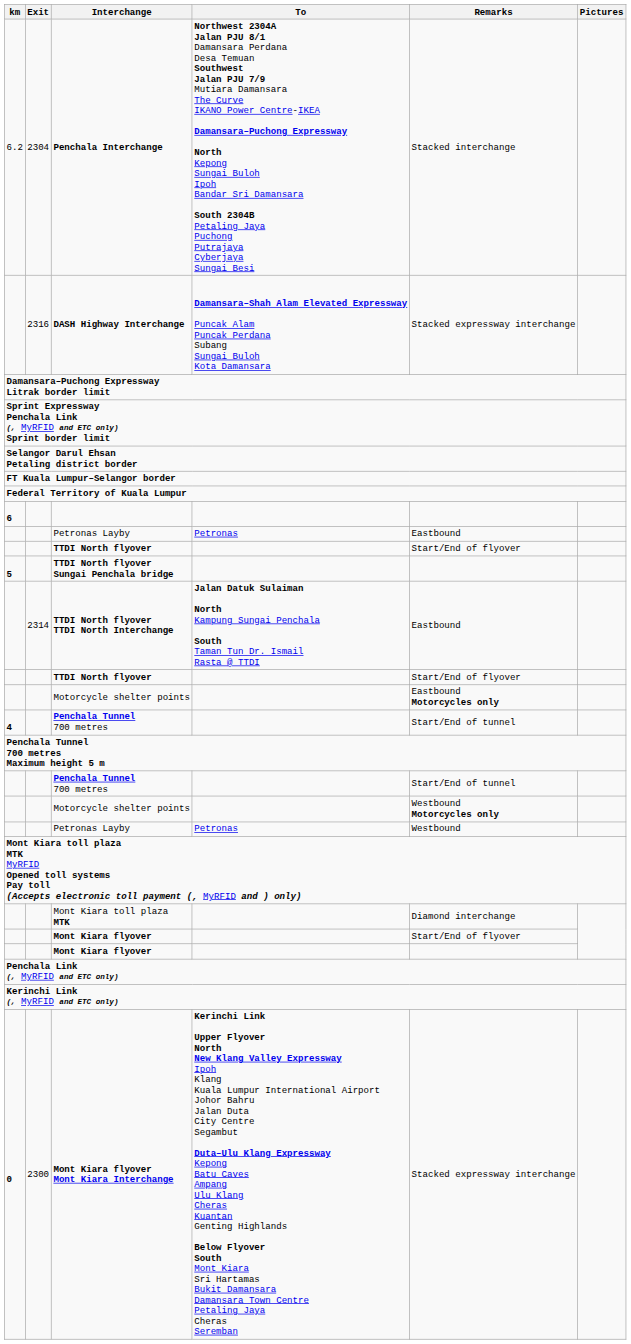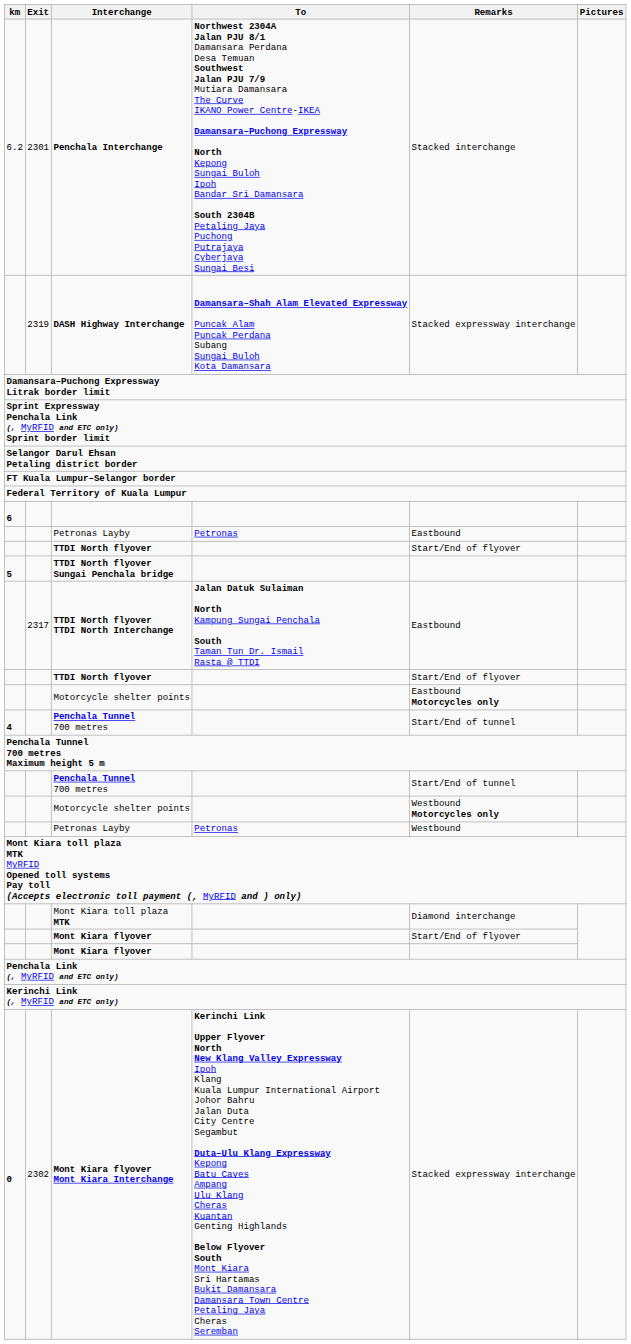 <table class="wikitable">
 <tr>
 <th>km</th>
 <th>Exit</th>
 <th>Interchange</th>
 <th>To</th>
 <th>Remarks</th>
 <th>Pictures</th>
 </tr>
 <tr>
 <td>6.2</td>
-<td>2304</td>
+<td>2301</td>
 <td><strong>Penchala Interchange</strong></td>
 <td><strong>Northwest 2304A</strong><br><strong>Jalan PJU 8/1</strong><br>Damansara Perdana<br>Desa Temuan<br><strong>Southwest</strong><br><strong>Jalan PJU 7/9</strong><br>Mutiara Damansara<br><a href='#'>The Curve</a> <br><a href='#'>IKANO Power Centre</a>-<a href='#'>IKEA</a> <br><br> <strong><a href='#'>Damansara–Puchong Expressway</a></strong><br><br><strong>North</strong><br> <a href='#'>Kepong</a><br> <a href='#'>Sungai Buloh</a><br>  <a href='#'>Ipoh</a><br> <a href='#'>Bandar Sri Damansara</a><br><br><strong>South 2304B</strong><br> <a href='#'>Petaling Jaya</a><br> <a href='#'>Puchong</a><br> <a href='#'>Putrajaya</a><br> <a href='#'>Cyberjaya</a><br> <a href='#'>Sungai Besi</a></td>
 <td>Stacked interchange</td>
 <td></td>
 </tr>
 <tr>
 <td></td>
-<td>2316</td>
+<td>2319</td>
 <td><strong>DASH Highway Interchange</strong></td>
 <td><br><br><strong><a href='#'>Damansara–Shah Alam Elevated Expressway</a></strong><br><br><a href='#'>Puncak Alam</a><br><a href='#'>Puncak Perdana</a><br>Subang<br><a href='#'>Sungai Buloh</a><br><a href='#'>Kota Damansara</a><br></td>
 <td>Stacked expressway interchange</td>
 <td></td>
 </tr>
 <tr>
 <td style="width:600px" colspan="7" style="text-align:center; background:green;"><strong><span> Damansara–Puchong Expressway <br>Litrak border limit</span></strong></td>
 </tr>
 <tr>
 <td style="width:600px" colspan="7" style="text-align:center; background:green;"><strong><span> Sprint Expressway<br>Penchala Link<br><small><em>(,</em></small></span></strong> <a href='#'><span>My</span><span>RFID</span></a><strong><span> <small><em>and  ETC only)</em></small><br>Sprint border limit</span></strong></td>
 </tr>
 <tr>
 <td style="width:600px" colspan="7" style="text-align:center; background:green;"><strong><span>Selangor Darul Ehsan<br>Petaling district border</span></strong></td>
 </tr>
 <tr>
 <td style="width:600px" colspan="7" style="text-align:center; background:yellow;"><strong><span>FT Kuala Lumpur–Selangor border</span></strong></td>
 </tr>
 <tr>
 <td style="width:600px" colspan="7" style="text-align:center; background:green;"><strong><span>Federal Territory of Kuala Lumpur</span></strong></td>
 </tr>
 <tr>
 <td><br><strong>6</strong></td>
 <td></td>
 <td></td>
 <td></td>
 <td></td>
 <td></td>
 </tr>
 <tr>
 <td></td>
 <td></td>
 <td> Petronas Layby</td>
 <td>  <a href='#'>Petronas</a></td>
 <td>Eastbound</td>
 <td></td>
 </tr>
 <tr>
 <td></td>
 <td></td>
 <td><strong>TTDI North flyover</strong></td>
 <td></td>
 <td>Start/End of flyover</td>
 <td></td>
 </tr>
 <tr>
 <td><br><strong>5</strong></td>
 <td></td>
 <td><strong>TTDI North flyover</strong><br><strong>Sungai Penchala bridge</strong></td>
 <td></td>
 <td></td>
 <td></td>
 </tr>
 <tr>
 <td></td>
-<td>2314</td>
+<td>2317</td>
 <td><strong>TTDI North flyover</strong><br><strong>TTDI North Interchange</strong></td>
 <td><strong>Jalan Datuk Sulaiman</strong><br><br><strong>North</strong><br><a href='#'>Kampung Sungai Penchala</a><br><br><strong>South</strong><br><a href='#'>Taman Tun Dr. Ismail</a><br><a href='#'>Rasta @ TTDI</a> </td>
 <td>Eastbound</td>
 <td></td>
 </tr>
 <tr>
 <td></td>
 <td></td>
 <td><strong>TTDI North flyover</strong></td>
 <td></td>
 <td>Start/End of flyover</td>
 <td></td>
 </tr>
 <tr>
 <td></td>
 <td></td>
 <td> Motorcycle shelter points</td>
 <td></td>
 <td>Eastbound<br><strong>Motorcycles only</strong></td>
 <td></td>
 </tr>
 <tr>
 <td><br><strong>4</strong></td>
 <td></td>
 <td><strong><a href='#'>Penchala Tunnel</a></strong><br>700 metres</td>
 <td></td>
 <td>Start/End of tunnel</td>
 <td></td>
 </tr>
 <tr>
 <td style="width:600px" colspan="7" style="text-align:center; background:green;"><strong><span>Penchala Tunnel<br>700 metres<br>Maximum height 5 m</span></strong></td>
 </tr>
 <tr>
 <td></td>
 <td></td>
 <td><strong><a href='#'>Penchala Tunnel</a></strong><br>700 metres</td>
 <td></td>
 <td>Start/End of tunnel</td>
 <td></td>
 </tr>
 <tr>
 <td></td>
 <td></td>
 <td> Motorcycle shelter points</td>
 <td></td>
 <td>Westbound<br><strong>Motorcycles only</strong></td>
 <td></td>
 </tr>
 <tr>
 <td></td>
 <td></td>
 <td> Petronas Layby</td>
 <td>  <a href='#'>Petronas</a></td>
 <td>Westbound</td>
 <td></td>
 </tr>
 <tr>
 <td style="width:600px" colspan="7" style="text-align:center; background:green;"><strong><span>Mont Kiara toll plaza<br>MTK<br></span></strong><a href='#'><span>My</span><span>RFID</span></a> <strong><span>      <br>Opened toll systems<br>Pay toll<br><em>(Accepts electronic toll payment (,</em></span></strong> <a href='#'><span>My</span><span>RFID</span></a> <strong><span><em>and ) only)</em></span></strong></td>
 </tr>
 <tr>
 <td></td>
 <td></td>
 <td> Mont Kiara toll plaza<br><strong>MTK</strong></td>
 <td></td>
 <td>Diamond interchange</td>
 </tr>
 <tr>
 <td></td>
 <td></td>
 <td><strong>Mont Kiara flyover</strong></td>
 <td></td>
 <td>Start/End of flyover</td>
 </tr>
 <tr>
 <td></td>
 <td></td>
 <td><strong>Mont Kiara flyover</strong></td>
 <td></td>
 <td></td>
 </tr>
 <tr>
 <td style="width:600px" colspan="6" style="text-align:center; background:green;"><strong><span> Penchala Link<br><small><em>(,</em></small></span></strong> <a href='#'><span>My</span><span>RFID</span></a><strong><span> <small><em>and  ETC only)</em></small></span></strong></td>
 </tr>
 <tr>
 <td style="width:600px" colspan="6" style="text-align:center; background:green;"><strong><span> Kerinchi Link<br><small><em>(,</em></small></span></strong> <a href='#'><span>My</span><span>RFID</span></a><strong><span> <small><em>and  ETC only)</em></small></span></strong></td>
 </tr>
 <tr>
 <td><br><strong>0</strong></td>
-<td>2300</td>
+<td>2302</td>
 <td><strong>Mont Kiara flyover</strong><br><strong><a href='#'>Mont Kiara Interchange</a></strong></td>
 <td> <strong>Kerinchi Link</strong><br><br><strong>Upper Flyover</strong><br><strong>North</strong><br>  <strong><a href='#'>New Klang Valley Expressway</a></strong><br>  <a href='#'>Ipoh</a><br>  Klang<br>  Kuala Lumpur International Airport <br>  Johor Bahru<br>Jalan Duta<br>City Centre<br>Segambut<br><br>  <strong><a href='#'>Duta–Ulu Klang Expressway</a></strong><br><a href='#'>Kepong</a><br><a href='#'>Batu Caves</a><br><a href='#'>Ampang</a><br><a href='#'>Ulu Klang</a><br> <a href='#'>Cheras</a><br>   <a href='#'>Kuantan</a><br>   Genting Highlands<br><br><strong>Below Flyover</strong><br><strong>South</strong><br> <a href='#'>Mont Kiara</a><br> Sri Hartamas<br> <a href='#'>Bukit Damansara</a><br> <a href='#'>Damansara Town Centre</a><br> <a href='#'>Petaling Jaya</a><br> Cheras<br>  <a href='#'>Seremban</a></td>
 <td>Stacked expressway interchange</td>
 </tr>
 </table>
